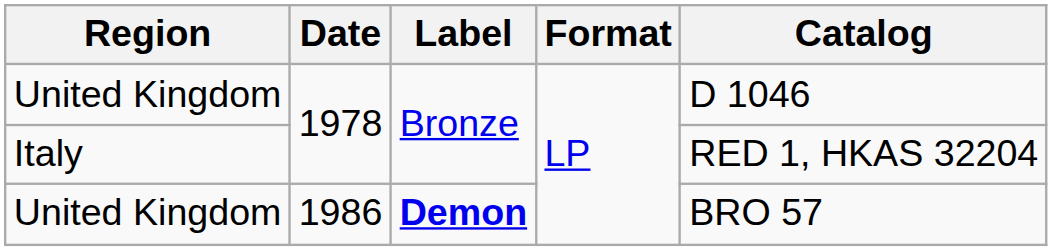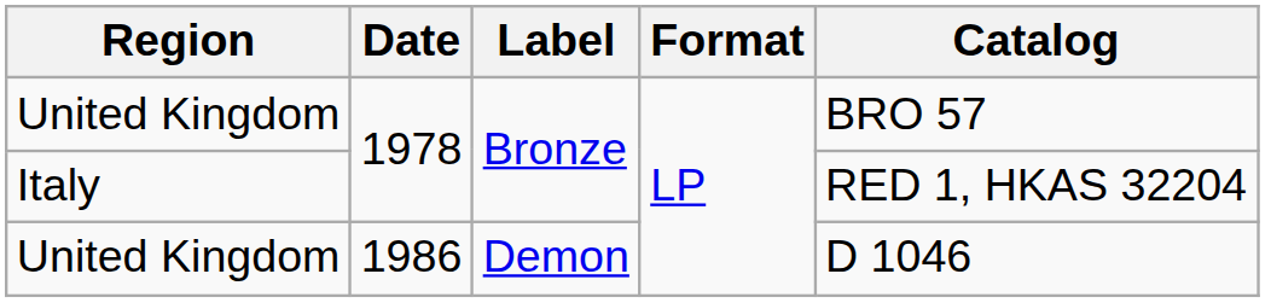 <table class="wikitable">
 <tr>
 <th>Region</th>
 <th>Date</th>
 <th>Label</th>
 <th>Format</th>
 <th>Catalog</th>
 </tr>
 <tr>
 <td>United Kingdom</td>
 <td rowspan="2">1978</td>
 <td rowspan="2"><a href='#'>Bronze</a></td>
 <td rowspan="3"><a href='#'>LP</a></td>
-<td>D 1046</td>
+<td>BRO 57</td>
 </tr>
 <tr>
 <td>Italy</td>
 <td>RED 1, HKAS 32204</td>
 </tr>
 <tr>
 <td>United Kingdom</td>
 <td>1986</td>
-<td><strong><a href='#'>Demon</a></strong></td>
-<td>BRO 57</td>
+<td><a href='#'>Demon</a></td>
+<td>D 1046</td>
 </tr>
 </table>
